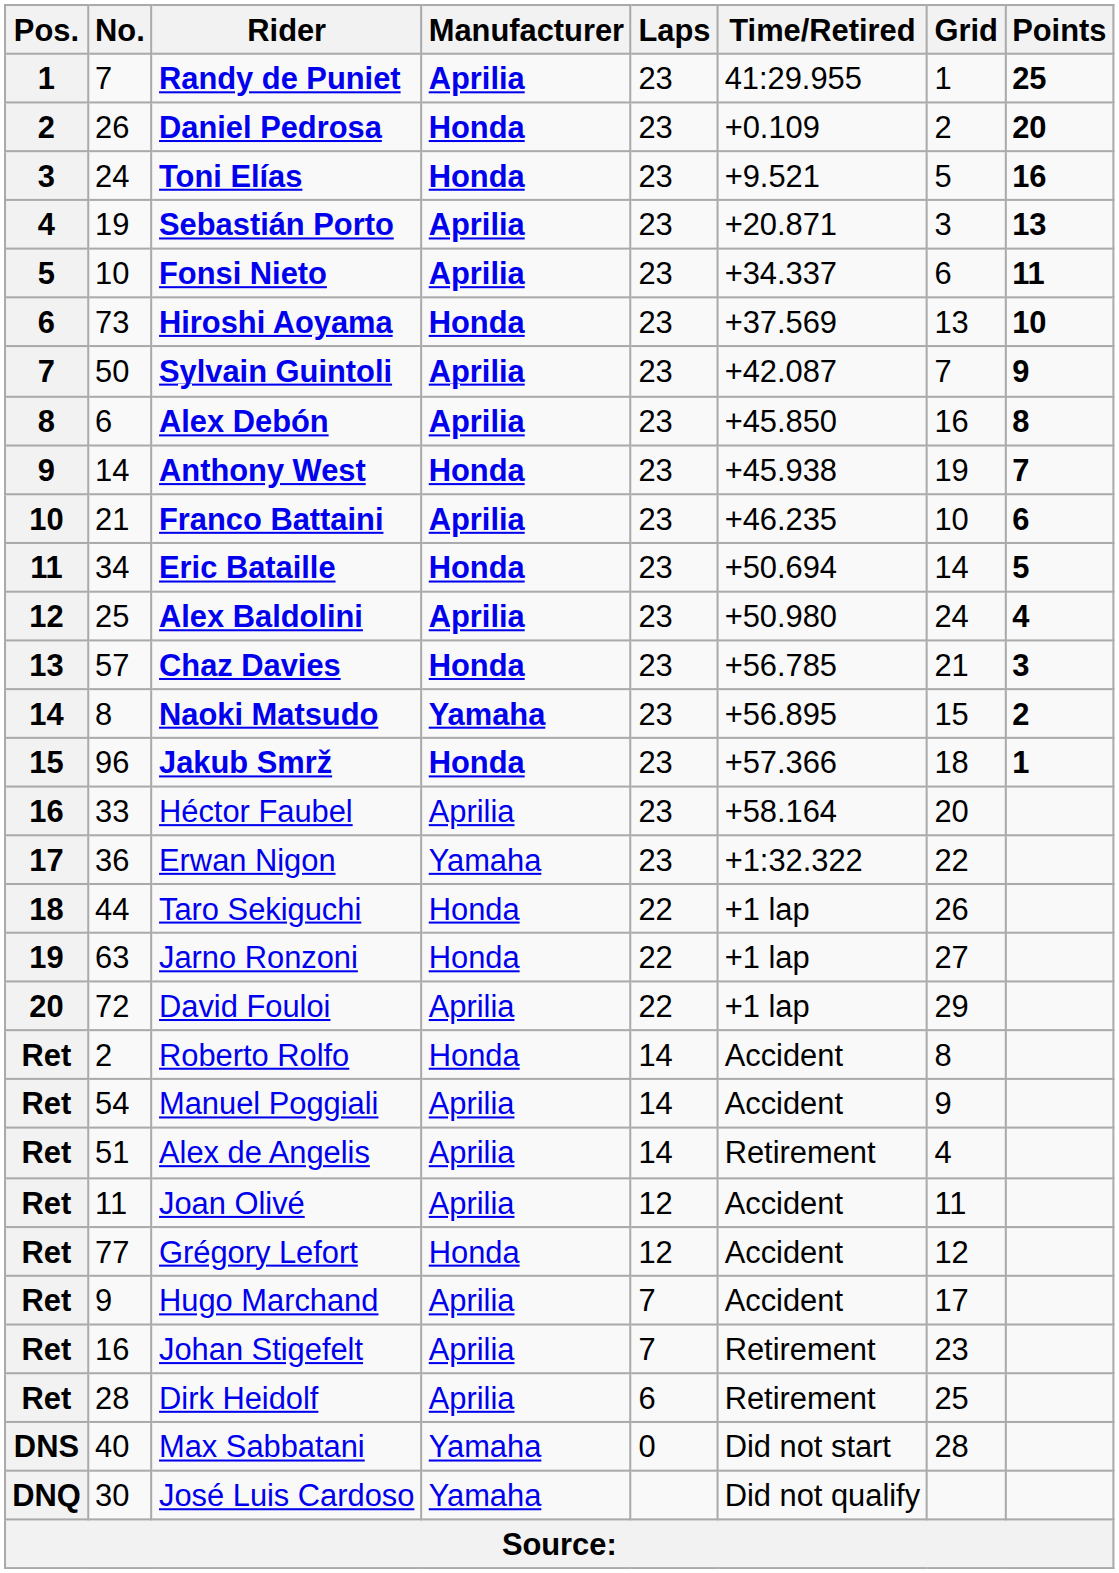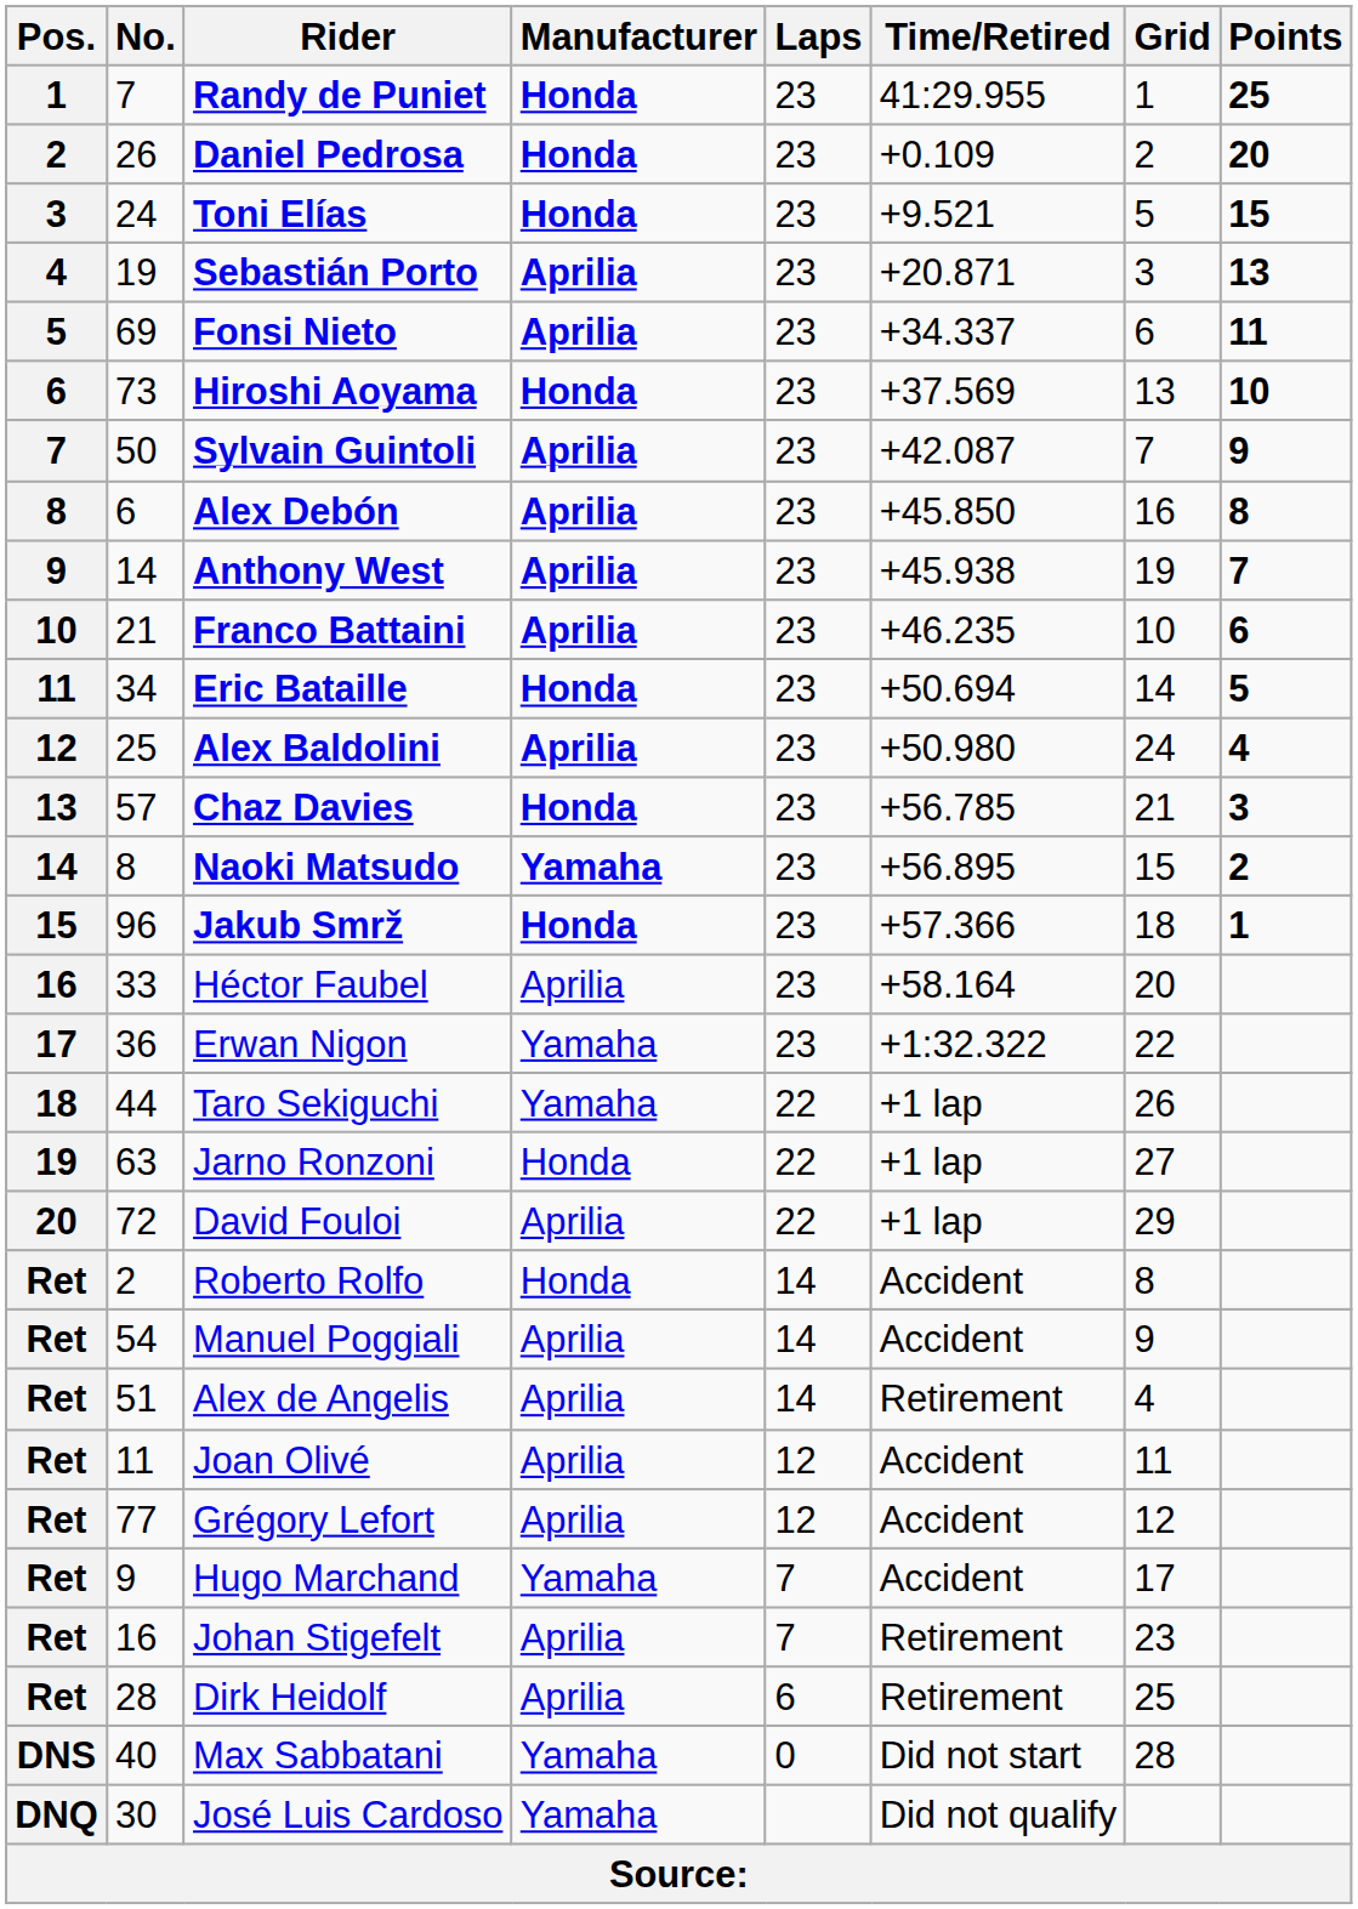 <table class="wikitable" style="font-size: 95%;">
 <tr>
 <th>Pos.</th>
 <th>No.</th>
 <th>Rider</th>
 <th>Manufacturer</th>
 <th>Laps</th>
 <th>Time/Retired</th>
 <th>Grid</th>
 <th>Points</th>
 </tr>
 <tr>
 <th>1</th>
 <td>7</td>
 <td> <strong><a href='#'>Randy de Puniet</a></strong></td>
-<td><strong><a href='#'>Aprilia</a></strong></td>
+<td><strong><a href='#'>Honda</a></strong></td>
 <td>23</td>
 <td>41:29.955</td>
 <td>1</td>
 <td><strong>25</strong></td>
 </tr>
 <tr>
 <th>2</th>
 <td>26</td>
 <td> <strong><a href='#'>Daniel Pedrosa</a></strong></td>
 <td><strong><a href='#'>Honda</a></strong></td>
 <td>23</td>
 <td>+0.109</td>
 <td>2</td>
 <td><strong>20</strong></td>
 </tr>
 <tr>
 <th>3</th>
 <td>24</td>
 <td> <strong><a href='#'>Toni Elías</a></strong></td>
 <td><strong><a href='#'>Honda</a></strong></td>
 <td>23</td>
 <td>+9.521</td>
 <td>5</td>
-<td><strong>16</strong></td>
+<td><strong>15</strong></td>
 </tr>
 <tr>
 <th>4</th>
 <td>19</td>
 <td> <strong><a href='#'>Sebastián Porto</a></strong></td>
 <td><strong><a href='#'>Aprilia</a></strong></td>
 <td>23</td>
 <td>+20.871</td>
 <td>3</td>
 <td><strong>13</strong></td>
 </tr>
 <tr>
 <th>5</th>
-<td>10</td>
+<td>69</td>
 <td> <strong><a href='#'>Fonsi Nieto</a></strong></td>
 <td><strong><a href='#'>Aprilia</a></strong></td>
 <td>23</td>
 <td>+34.337</td>
 <td>6</td>
 <td><strong>11</strong></td>
 </tr>
 <tr>
 <th>6</th>
 <td>73</td>
 <td> <strong><a href='#'>Hiroshi Aoyama</a></strong></td>
 <td><strong><a href='#'>Honda</a></strong></td>
 <td>23</td>
 <td>+37.569</td>
 <td>13</td>
 <td><strong>10</strong></td>
 </tr>
 <tr>
 <th>7</th>
 <td>50</td>
 <td> <strong><a href='#'>Sylvain Guintoli</a></strong></td>
 <td><strong><a href='#'>Aprilia</a></strong></td>
 <td>23</td>
 <td>+42.087</td>
 <td>7</td>
 <td><strong>9</strong></td>
 </tr>
 <tr>
 <th>8</th>
 <td>6</td>
 <td> <strong><a href='#'>Alex Debón</a></strong></td>
 <td><strong><a href='#'>Aprilia</a></strong></td>
 <td>23</td>
 <td>+45.850</td>
 <td>16</td>
 <td><strong>8</strong></td>
 </tr>
 <tr>
 <th>9</th>
 <td>14</td>
 <td> <strong><a href='#'>Anthony West</a></strong></td>
-<td><strong><a href='#'>Honda</a></strong></td>
+<td><strong><a href='#'>Aprilia</a></strong></td>
 <td>23</td>
 <td>+45.938</td>
 <td>19</td>
 <td><strong>7</strong></td>
 </tr>
 <tr>
 <th>10</th>
 <td>21</td>
 <td> <strong><a href='#'>Franco Battaini</a></strong></td>
 <td><strong><a href='#'>Aprilia</a></strong></td>
 <td>23</td>
 <td>+46.235</td>
 <td>10</td>
 <td><strong>6</strong></td>
 </tr>
 <tr>
 <th>11</th>
 <td>34</td>
 <td> <strong><a href='#'>Eric Bataille</a></strong></td>
 <td><strong><a href='#'>Honda</a></strong></td>
 <td>23</td>
 <td>+50.694</td>
 <td>14</td>
 <td><strong>5</strong></td>
 </tr>
 <tr>
 <th>12</th>
 <td>25</td>
 <td> <strong><a href='#'>Alex Baldolini</a></strong></td>
 <td><strong><a href='#'>Aprilia</a></strong></td>
 <td>23</td>
 <td>+50.980</td>
 <td>24</td>
 <td><strong>4</strong></td>
 </tr>
 <tr>
 <th>13</th>
 <td>57</td>
 <td> <strong><a href='#'>Chaz Davies</a></strong></td>
 <td><strong><a href='#'>Honda</a></strong></td>
 <td>23</td>
 <td>+56.785</td>
 <td>21</td>
 <td><strong>3</strong></td>
 </tr>
 <tr>
 <th>14</th>
 <td>8</td>
 <td> <strong><a href='#'>Naoki Matsudo</a></strong></td>
 <td><strong><a href='#'>Yamaha</a></strong></td>
 <td>23</td>
 <td>+56.895</td>
 <td>15</td>
 <td><strong>2</strong></td>
 </tr>
 <tr>
 <th>15</th>
 <td>96</td>
 <td> <strong><a href='#'>Jakub Smrž</a></strong></td>
 <td><strong><a href='#'>Honda</a></strong></td>
 <td>23</td>
 <td>+57.366</td>
 <td>18</td>
 <td><strong>1</strong></td>
 </tr>
 <tr>
 <th>16</th>
 <td>33</td>
 <td> <a href='#'>Héctor Faubel</a></td>
 <td><a href='#'>Aprilia</a></td>
 <td>23</td>
 <td>+58.164</td>
 <td>20</td>
 <td></td>
 </tr>
 <tr>
 <th>17</th>
 <td>36</td>
 <td> <a href='#'>Erwan Nigon</a></td>
 <td><a href='#'>Yamaha</a></td>
 <td>23</td>
 <td>+1:32.322</td>
 <td>22</td>
 <td></td>
 </tr>
 <tr>
 <th>18</th>
 <td>44</td>
 <td> <a href='#'>Taro Sekiguchi</a></td>
-<td><a href='#'>Honda</a></td>
+<td><a href='#'>Yamaha</a></td>
 <td>22</td>
 <td>+1 lap</td>
 <td>26</td>
 <td></td>
 </tr>
 <tr>
 <th>19</th>
 <td>63</td>
 <td> <a href='#'>Jarno Ronzoni</a></td>
 <td><a href='#'>Honda</a></td>
 <td>22</td>
 <td>+1 lap</td>
 <td>27</td>
 <td></td>
 </tr>
 <tr>
 <th>20</th>
 <td>72</td>
 <td> <a href='#'>David Fouloi</a></td>
 <td><a href='#'>Aprilia</a></td>
 <td>22</td>
 <td>+1 lap</td>
 <td>29</td>
 <td></td>
 </tr>
 <tr>
 <th>Ret</th>
 <td>2</td>
 <td> <a href='#'>Roberto Rolfo</a></td>
 <td><a href='#'>Honda</a></td>
 <td>14</td>
 <td>Accident</td>
 <td>8</td>
 <td></td>
 </tr>
 <tr>
 <th>Ret</th>
 <td>54</td>
 <td> <a href='#'>Manuel Poggiali</a></td>
 <td><a href='#'>Aprilia</a></td>
 <td>14</td>
 <td>Accident</td>
 <td>9</td>
 <td></td>
 </tr>
 <tr>
 <th>Ret</th>
 <td>51</td>
 <td> <a href='#'>Alex de Angelis</a></td>
 <td><a href='#'>Aprilia</a></td>
 <td>14</td>
 <td>Retirement</td>
 <td>4</td>
 <td></td>
 </tr>
 <tr>
 <th>Ret</th>
 <td>11</td>
 <td> <a href='#'>Joan Olivé</a></td>
 <td><a href='#'>Aprilia</a></td>
 <td>12</td>
 <td>Accident</td>
 <td>11</td>
 <td></td>
 </tr>
 <tr>
 <th>Ret</th>
 <td>77</td>
 <td> <a href='#'>Grégory Lefort</a></td>
-<td><a href='#'>Honda</a></td>
+<td><a href='#'>Aprilia</a></td>
 <td>12</td>
 <td>Accident</td>
 <td>12</td>
 <td></td>
 </tr>
 <tr>
 <th>Ret</th>
 <td>9</td>
 <td> <a href='#'>Hugo Marchand</a></td>
-<td><a href='#'>Aprilia</a></td>
+<td><a href='#'>Yamaha</a></td>
 <td>7</td>
 <td>Accident</td>
 <td>17</td>
 <td></td>
 </tr>
 <tr>
 <th>Ret</th>
 <td>16</td>
 <td> <a href='#'>Johan Stigefelt</a></td>
 <td><a href='#'>Aprilia</a></td>
 <td>7</td>
 <td>Retirement</td>
 <td>23</td>
 <td></td>
 </tr>
 <tr>
 <th>Ret</th>
 <td>28</td>
 <td> <a href='#'>Dirk Heidolf</a></td>
 <td><a href='#'>Aprilia</a></td>
 <td>6</td>
 <td>Retirement</td>
 <td>25</td>
 <td></td>
 </tr>
 <tr>
 <th>DNS</th>
 <td>40</td>
 <td> <a href='#'>Max Sabbatani</a></td>
 <td><a href='#'>Yamaha</a></td>
 <td>0</td>
 <td>Did not start</td>
 <td>28</td>
 <td></td>
 </tr>
 <tr>
 <th>DNQ</th>
 <td>30</td>
 <td> <a href='#'>José Luis Cardoso</a></td>
 <td><a href='#'>Yamaha</a></td>
 <td></td>
 <td>Did not qualify</td>
 <td></td>
 <td></td>
 </tr>
 <tr>
 <th colspan=8>Source: </th>
 </tr>
 </table>
